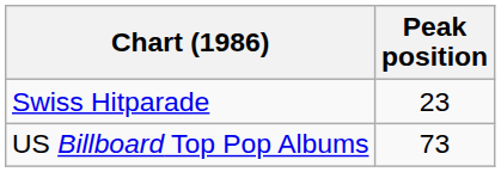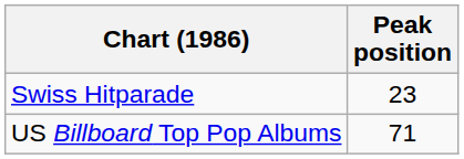 <table class="wikitable">
 <tr>
 <th>Chart (1986)</th>
 <th>Peak<br>position</th>
 </tr>
 <tr>
 <td><a href='#'>Swiss Hitparade</a></td>
 <td align="center">23</td>
 </tr>
 <tr>
 <td>US <a href='#'><em>Billboard</em> Top Pop Albums</a></td>
-<td align="center">73</td>
+<td align="center">71</td>
 </tr>
 </table>
